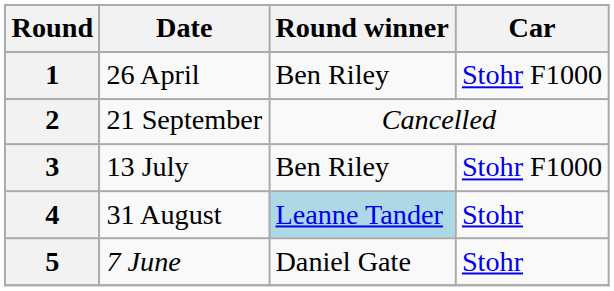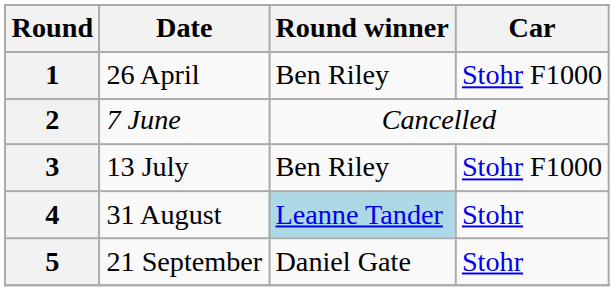 <table class="wikitable" style="font-size: 90%;">
 <tr>
 <th>Round</th>
 <th>Date</th>
 <th>Round winner</th>
 <th>Car</th>
 </tr>
 <tr>
 <th>1</th>
 <td>26 April</td>
 <td>Ben Riley</td>
 <td><a href='#'>Stohr</a> F1000</td>
 </tr>
 <tr>
 <th>2</th>
-<td>21 September</td>
+<td><em>7 June</em></td>
 <td align="center" colspan=2><em>Cancelled</em></td>
 </tr>
 <tr>
 <th>3</th>
 <td>13 July</td>
 <td>Ben Riley</td>
 <td><a href='#'>Stohr</a> F1000</td>
 </tr>
 <tr>
 <th>4</th>
 <td>31 August</td>
 <td style="background: lightblue;"><a href='#'>Leanne Tander</a></td>
 <td><a href='#'>Stohr</a></td>
 </tr>
 <tr>
 <th>5</th>
-<td><em>7 June</em></td>
+<td>21 September</td>
 <td>Daniel Gate</td>
 <td><a href='#'>Stohr</a></td>
 </tr>
 <tr>
 </tr>
 </table>
